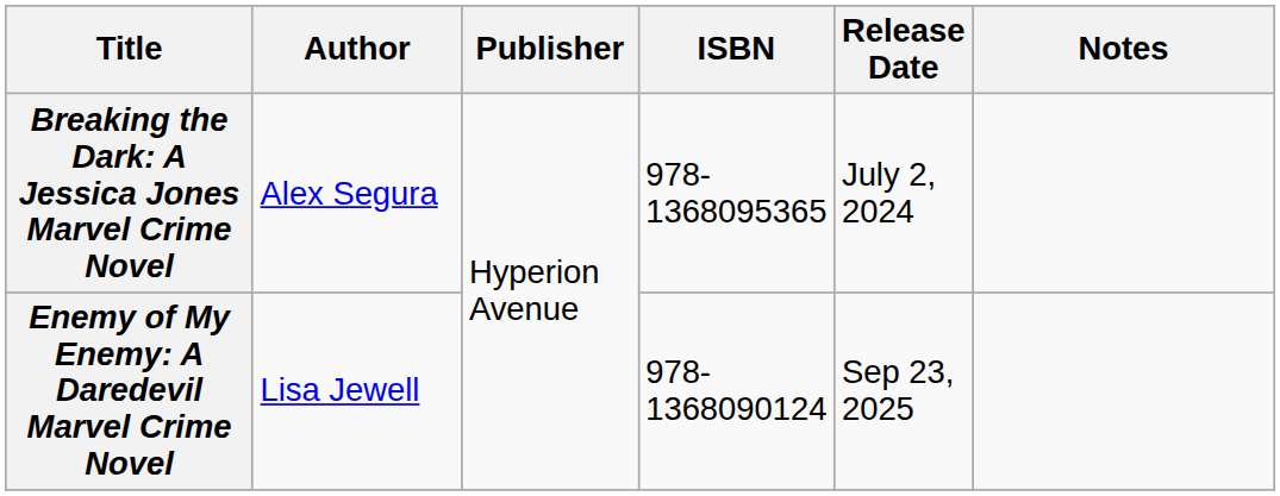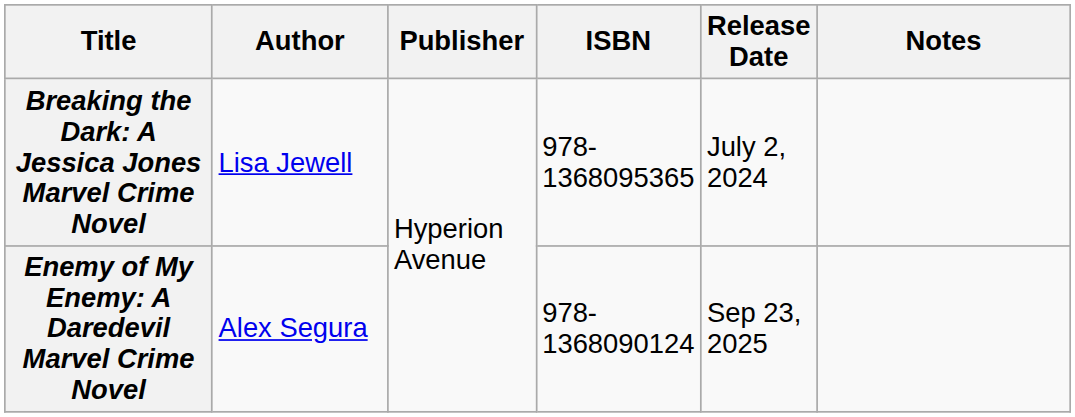 <table class="wikitable" width="100%">
 <tr>
 <th width="20%">Title</th>
 <th width="17%">Author</th>
 <th width="14%">Publisher</th>
 <th width="14%">ISBN</th>
 <th width="10%">Release Date</th>
 <th width="25%">Notes</th>
 </tr>
 <tr>
 <th><em>Breaking the Dark: A Jessica Jones Marvel Crime Novel</em></th>
-<td><a href='#'>Alex Segura</a></td>
+<td><a href='#'>Lisa Jewell</a></td>
 <td rowspan="2">Hyperion Avenue</td>
 <td>978-1368095365</td>
 <td>July 2, 2024</td>
 <td></td>
 </tr>
 <tr>
 <th><em>Enemy of My Enemy: A</em> <em>Daredevil Marvel Crime Novel</em></th>
-<td><a href='#'>Lisa Jewell</a></td>
+<td><a href='#'>Alex Segura</a></td>
 <td>978-1368090124</td>
 <td>Sep 23, 2025</td>
 <td></td>
 </tr>
 </table>
